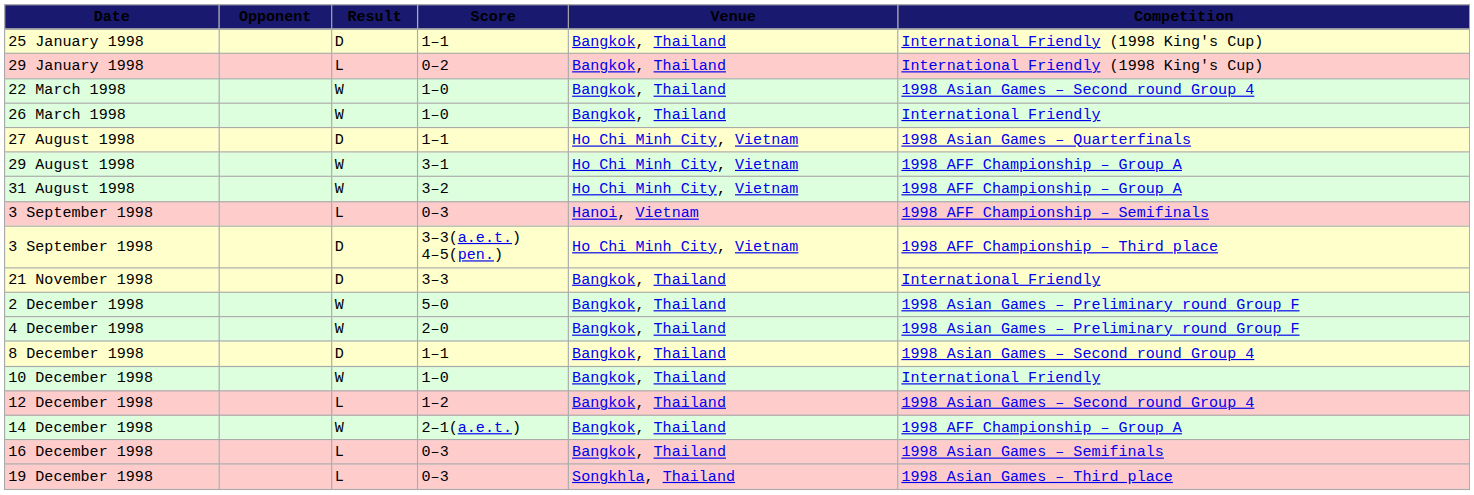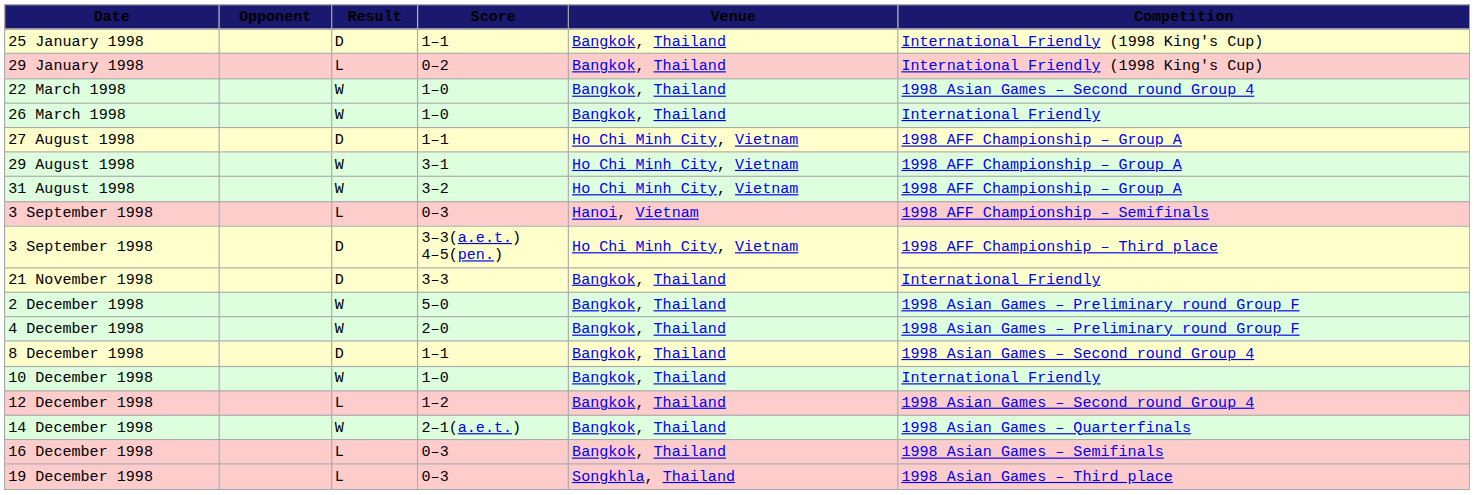 <table width=100% class="wikitable">
 <tr>
 <th style="background:#191970;"><span>Date</span></th>
 <th style="background:#191970;"><span>Opponent</span></th>
 <th style="background:#191970;"><span>Result</span></th>
 <th style="background:#191970;"><span>Score</span></th>
 <th style="background:#191970;"><span>Venue</span></th>
 <th style="background:#191970;"><span>Competition</span></th>
 </tr>
 <tr>
 </tr>
 <tr style="background:#ffc;">
 <td>25 January 1998</td>
 <td></td>
 <td>D</td>
 <td>1–1</td>
 <td> <a href='#'>Bangkok</a>, <a href='#'>Thailand</a></td>
 <td><a href='#'>International Friendly</a> (1998 King's Cup)</td>
 </tr>
 <tr style="background:#fcc;">
 <td>29 January 1998</td>
 <td></td>
 <td>L</td>
 <td>0–2</td>
 <td> <a href='#'>Bangkok</a>, <a href='#'>Thailand</a></td>
 <td><a href='#'>International Friendly</a> (1998 King's Cup)</td>
 </tr>
 <tr style="background:#dfd;">
 <td>22 March 1998</td>
 <td></td>
 <td>W</td>
 <td>1–0</td>
 <td> <a href='#'>Bangkok</a>, <a href='#'>Thailand</a></td>
 <td><a href='#'>1998 Asian Games – Second round Group 4</a></td>
 </tr>
 <tr style="background:#dfd;">
 <td>26 March 1998</td>
 <td></td>
 <td>W</td>
 <td>1–0</td>
 <td> <a href='#'>Bangkok</a>, <a href='#'>Thailand</a></td>
 <td><a href='#'>International Friendly</a></td>
 </tr>
 <tr style="background:#ffc;">
 <td>27 August 1998</td>
 <td></td>
 <td>D</td>
 <td>1–1</td>
 <td> <a href='#'>Ho Chi Minh City</a>, <a href='#'>Vietnam</a></td>
-<td><a href='#'>1998 Asian Games – Quarterfinals</a></td>
+<td><a href='#'>1998 AFF Championship – Group A</a></td>
 </tr>
 <tr style="background:#dfd;">
 <td>29 August 1998</td>
 <td></td>
 <td>W</td>
 <td>3–1</td>
 <td> <a href='#'>Ho Chi Minh City</a>, <a href='#'>Vietnam</a></td>
 <td><a href='#'>1998 AFF Championship – Group A</a></td>
 </tr>
 <tr style="background:#dfd;">
 <td>31 August 1998</td>
 <td></td>
 <td>W</td>
 <td>3–2</td>
 <td> <a href='#'>Ho Chi Minh City</a>, <a href='#'>Vietnam</a></td>
 <td><a href='#'>1998 AFF Championship – Group A</a></td>
 </tr>
 <tr style="background:#fcc;">
 <td>3 September 1998</td>
 <td></td>
 <td>L</td>
 <td>0–3</td>
 <td> <a href='#'>Hanoi</a>, <a href='#'>Vietnam</a></td>
 <td><a href='#'>1998 AFF Championship – Semifinals</a></td>
 </tr>
 <tr style="background:#ffc;">
 <td>3 September 1998</td>
 <td></td>
 <td>D</td>
 <td>3–3(<a href='#'>a.e.t.</a>)<br>4–5(<a href='#'>pen.</a>)</td>
 <td> <a href='#'>Ho Chi Minh City</a>, <a href='#'>Vietnam</a></td>
 <td><a href='#'>1998 AFF Championship – Third place</a></td>
 </tr>
 <tr style="background:#ffc;">
 <td>21 November 1998</td>
 <td></td>
 <td>D</td>
 <td>3–3</td>
 <td> <a href='#'>Bangkok</a>, <a href='#'>Thailand</a></td>
 <td><a href='#'>International Friendly</a></td>
 </tr>
 <tr style="background:#dfd;">
 <td>2 December 1998</td>
 <td></td>
 <td>W</td>
 <td>5–0</td>
 <td> <a href='#'>Bangkok</a>, <a href='#'>Thailand</a></td>
 <td><a href='#'>1998 Asian Games – Preliminary round Group F</a></td>
 </tr>
 <tr style="background:#dfd;">
 <td>4 December 1998</td>
 <td></td>
 <td>W</td>
 <td>2–0</td>
 <td> <a href='#'>Bangkok</a>, <a href='#'>Thailand</a></td>
 <td><a href='#'>1998 Asian Games – Preliminary round Group F</a></td>
 </tr>
 <tr style="background:#ffc;">
 <td>8 December 1998</td>
 <td></td>
 <td>D</td>
 <td>1–1</td>
 <td> <a href='#'>Bangkok</a>, <a href='#'>Thailand</a></td>
 <td><a href='#'>1998 Asian Games – Second round Group 4</a></td>
 </tr>
 <tr style="background:#dfd;">
 <td>10 December 1998</td>
 <td></td>
 <td>W</td>
 <td>1–0</td>
 <td> <a href='#'>Bangkok</a>, <a href='#'>Thailand</a></td>
 <td><a href='#'>International Friendly</a></td>
 </tr>
 <tr style="background:#fcc;">
 <td>12 December 1998</td>
 <td></td>
 <td>L</td>
 <td>1–2</td>
 <td> <a href='#'>Bangkok</a>, <a href='#'>Thailand</a></td>
 <td><a href='#'>1998 Asian Games – Second round Group 4</a></td>
 </tr>
 <tr style="background:#dfd;">
 <td>14 December 1998</td>
 <td></td>
 <td>W</td>
 <td>2–1(<a href='#'>a.e.t.</a>)</td>
 <td> <a href='#'>Bangkok</a>, <a href='#'>Thailand</a></td>
-<td><a href='#'>1998 AFF Championship – Group A</a></td>
+<td><a href='#'>1998 Asian Games – Quarterfinals</a></td>
 </tr>
 <tr style="background:#fcc;">
 <td>16 December 1998</td>
 <td></td>
 <td>L</td>
 <td>0–3</td>
 <td> <a href='#'>Bangkok</a>, <a href='#'>Thailand</a></td>
 <td><a href='#'>1998 Asian Games – Semifinals</a></td>
 </tr>
 <tr style="background:#fcc;">
 <td>19 December 1998</td>
 <td></td>
 <td>L</td>
 <td>0–3</td>
 <td> <a href='#'>Songkhla</a>, <a href='#'>Thailand</a></td>
 <td><a href='#'>1998 Asian Games – Third place</a></td>
 </tr>
 </table>
